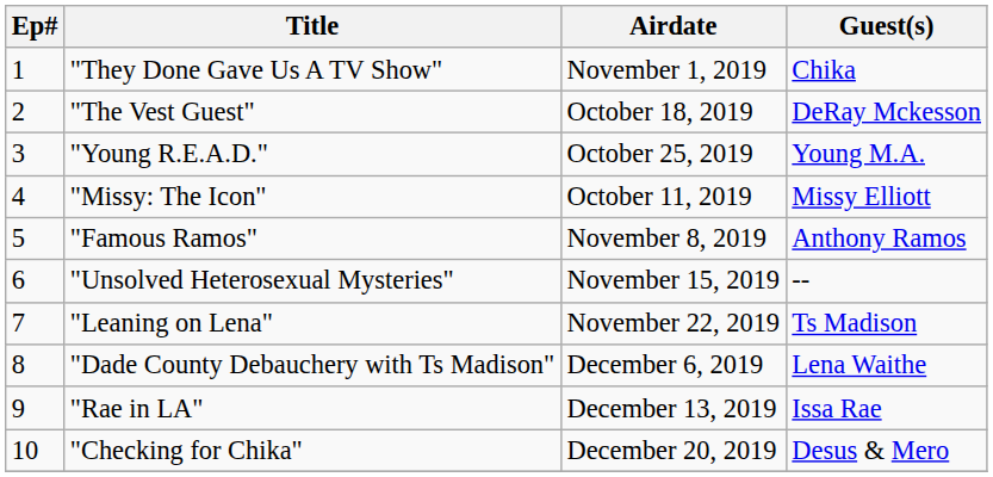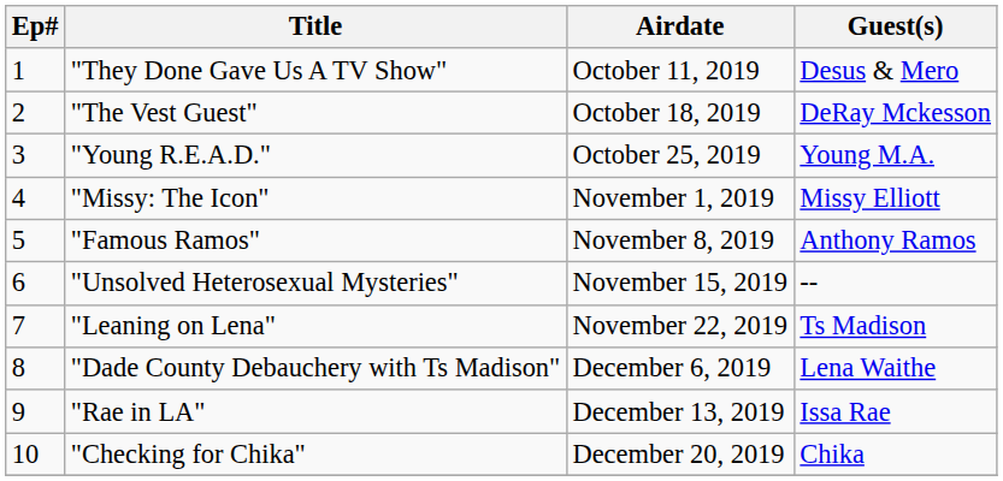 <table class="wikitable">
 <tr>
 <th>Ep#</th>
 <th>Title</th>
 <th>Airdate</th>
 <th>Guest(s)</th>
 </tr>
 <tr>
 <td>1</td>
 <td>"They Done Gave Us A TV Show"</td>
-<td>November 1, 2019</td>
-<td><a href='#'>Chika</a></td>
+<td>October 11, 2019</td>
+<td><a href='#'>Desus</a> & <a href='#'>Mero</a></td>
 </tr>
 <tr>
 <td>2</td>
 <td>"The Vest Guest"</td>
 <td>October 18, 2019</td>
 <td><a href='#'>DeRay Mckesson</a></td>
 </tr>
 <tr>
 <td>3</td>
 <td>"Young R.E.A.D."</td>
 <td>October 25, 2019</td>
 <td><a href='#'>Young M.A.</a></td>
 </tr>
 <tr>
 <td>4</td>
 <td>"Missy: The Icon"</td>
-<td>October 11, 2019</td>
+<td>November 1, 2019</td>
 <td><a href='#'>Missy Elliott</a></td>
 </tr>
 <tr>
 <td>5</td>
 <td>"Famous Ramos"</td>
 <td>November 8, 2019</td>
 <td><a href='#'>Anthony Ramos</a></td>
 </tr>
 <tr>
 <td>6</td>
 <td>"Unsolved Heterosexual Mysteries"</td>
 <td>November 15, 2019</td>
 <td>--</td>
 </tr>
 <tr>
 <td>7</td>
 <td>"Leaning on Lena"</td>
 <td>November 22, 2019</td>
 <td><a href='#'>Ts Madison</a></td>
 </tr>
 <tr>
 <td>8</td>
 <td>"Dade County Debauchery with Ts Madison"</td>
 <td>December 6, 2019</td>
 <td><a href='#'>Lena Waithe</a></td>
 </tr>
 <tr>
 <td>9</td>
 <td>"Rae in LA"</td>
 <td>December 13, 2019</td>
 <td><a href='#'>Issa Rae</a></td>
 </tr>
 <tr>
 <td>10</td>
 <td>"Checking for Chika"</td>
 <td>December 20, 2019</td>
-<td><a href='#'>Desus</a> & <a href='#'>Mero</a></td>
+<td><a href='#'>Chika</a></td>
 </tr>
 <tr>
 </tr>
 </table>
